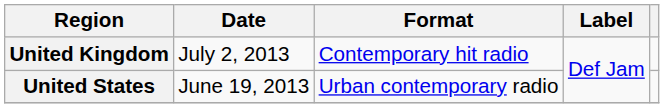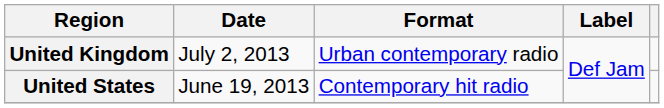 <table class="wikitable plainrowheaders">
 <tr>
 <th scope="col">Region</th>
 <th scope="col">Date</th>
 <th scope="col">Format</th>
 <th scope="col">Label</th>
 <th scope="col"></th>
 </tr>
 <tr>
 <th scope="row">United Kingdom</th>
 <td>July 2, 2013</td>
-<td><a href='#'>Contemporary hit radio</a></td>
+<td><a href='#'>Urban contemporary</a> radio</td>
 <td rowspan="2"><a href='#'>Def Jam</a></td>
 <td style="text-align:center;"></td>
 </tr>
 <tr>
 <th scope="row">United States</th>
 <td>June 19, 2013</td>
-<td><a href='#'>Urban contemporary</a> radio</td>
+<td><a href='#'>Contemporary hit radio</a></td>
 <td style="text-align:center;"></td>
 </tr>
 <tr>
 </tr>
 </table>
